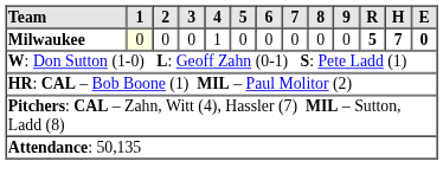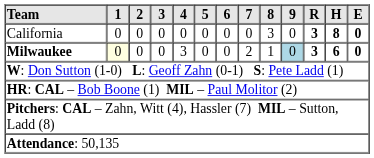 <table border=1 cellspacing=0 width=425 style="margin-left:3em;">
 <tr style="text-align:center; background-color:#e6e6e6;">
 <th align=left width=28%>Team</th>
 <th width=6%>1</th>
 <th width=6%>2</th>
 <th width=6%>3</th>
 <th width=6%>4</th>
 <th width=6%>5</th>
 <th width=6%>6</th>
 <th width=6%>7</th>
 <th width=6%>8</th>
 <th width=6%>9</th>
 <th width=6%>R</th>
 <th width=6%>H</th>
 <th width=6%>E</th>
 </tr>
 <tr style="text-align:center;">
-<td align=left><strong>Milwaukee</strong></td>
-<td style="background: lightyellow;">0</td>
-<td>0</td>
-<td>0</td>
-<td>1</td>
+<td align=left>California</td>
 <td>0</td>
 <td>0</td>
 <td>0</td>
 <td>0</td>
 <td>0</td>
-<td><strong>5</strong></td>
-<td><strong>7</strong></td>
+<td>0</td>
+<td>0</td>
+<td>3</td>
+<td>0</td>
+<td><strong>3</strong></td>
+<td><strong>8</strong></td>
+<td><strong>0</strong></td>
+</tr>
+<tr style="text-align:center;">
+<td align=left><strong>Milwaukee</strong></td>
+<td style="background: lightyellow;">0</td>
+<td>0</td>
+<td>0</td>
+<td>3</td>
+<td>0</td>
+<td>0</td>
+<td>2</td>
+<td>1</td>
+<td style="background: lightblue;">0</td>
+<td><strong>3</strong></td>
+<td><strong>6</strong></td>
 <td><strong>0</strong></td>
 </tr>
 <tr style="text-align:left;">
 <td colspan=13><strong>W</strong>: <a href='#'>Don Sutton</a> (1-0)   <strong>L</strong>: <a href='#'>Geoff Zahn</a> (0-1)   <strong>S</strong>: <a href='#'>Pete Ladd</a> (1)</td>
 </tr>
 <tr style="text-align:left;">
 <td colspan=13><strong>HR</strong>: <strong>CAL</strong> – <a href='#'>Bob Boone</a> (1)  <strong>MIL</strong> – <a href='#'>Paul Molitor</a> (2)</td>
 </tr>
 <tr style="text-align:left;">
 <td colspan=13><strong>Pitchers</strong>: <strong>CAL</strong> – Zahn, Witt (4), Hassler (7)  <strong>MIL</strong> – Sutton, Ladd (8)</td>
 </tr>
 <tr style="text-align:left;">
 <td colspan=13><strong>Attendance</strong>: 50,135</td>
 </tr>
 </table>
